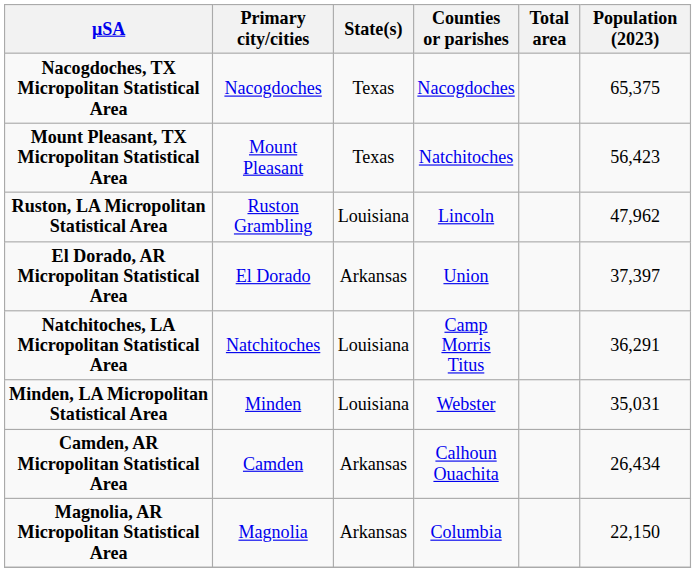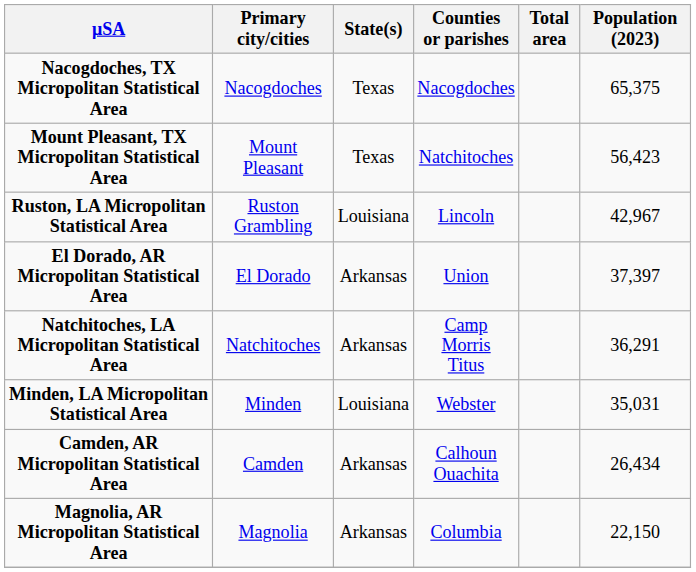 <table class="wikitable sortable" border="1" style="text-align:center;">
 <tr>
 <th><a href='#'>μSA</a></th>
 <th>Primary city/cities</th>
 <th>State(s)</th>
 <th>Counties<br>or parishes</th>
 <th>Total area</th>
 <th>Population (2023)</th>
 </tr>
 <tr>
 <td><strong>Nacogdoches, TX Micropolitan Statistical Area</strong></td>
 <td><a href='#'>Nacogdoches</a></td>
 <td>Texas</td>
 <td><a href='#'>Nacogdoches</a></td>
 <td></td>
 <td>65,375</td>
 </tr>
 <tr>
 <td><strong>Mount Pleasant, TX Micropolitan Statistical Area</strong></td>
 <td><a href='#'>Mount Pleasant</a></td>
 <td>Texas</td>
 <td><a href='#'>Natchitoches</a></td>
 <td></td>
 <td>56,423</td>
 </tr>
 <tr>
 <td><strong>Ruston, LA Micropolitan Statistical Area</strong></td>
 <td><a href='#'>Ruston</a><br><a href='#'>Grambling</a></td>
 <td>Louisiana</td>
 <td><a href='#'>Lincoln</a></td>
 <td></td>
-<td>47,962</td>
+<td>42,967</td>
 </tr>
 <tr>
 <td><strong>El Dorado, AR Micropolitan Statistical Area</strong></td>
 <td><a href='#'>El Dorado</a></td>
 <td>Arkansas</td>
 <td><a href='#'>Union</a></td>
 <td></td>
 <td>37,397</td>
 </tr>
 <tr>
 <td><strong>Natchitoches, LA Micropolitan Statistical Area</strong></td>
 <td><a href='#'>Natchitoches</a></td>
-<td>Louisiana</td>
+<td>Arkansas</td>
 <td><a href='#'>Camp</a><br><a href='#'>Morris</a><br><a href='#'>Titus</a></td>
 <td></td>
 <td>36,291</td>
 </tr>
 <tr>
 <td><strong>Minden, LA Micropolitan Statistical Area</strong></td>
 <td><a href='#'>Minden</a></td>
 <td>Louisiana</td>
 <td><a href='#'>Webster</a></td>
 <td></td>
 <td>35,031</td>
 </tr>
 <tr>
 <td><strong>Camden, AR Micropolitan Statistical Area</strong></td>
 <td><a href='#'>Camden</a></td>
 <td>Arkansas</td>
 <td><a href='#'>Calhoun</a><br><a href='#'>Ouachita</a></td>
 <td></td>
 <td>26,434</td>
 </tr>
 <tr>
 <td><strong>Magnolia, AR Micropolitan Statistical Area</strong></td>
 <td><a href='#'>Magnolia</a></td>
 <td>Arkansas</td>
 <td><a href='#'>Columbia</a></td>
 <td></td>
 <td>22,150</td>
 </tr>
 <tr>
 </tr>
 </table>
